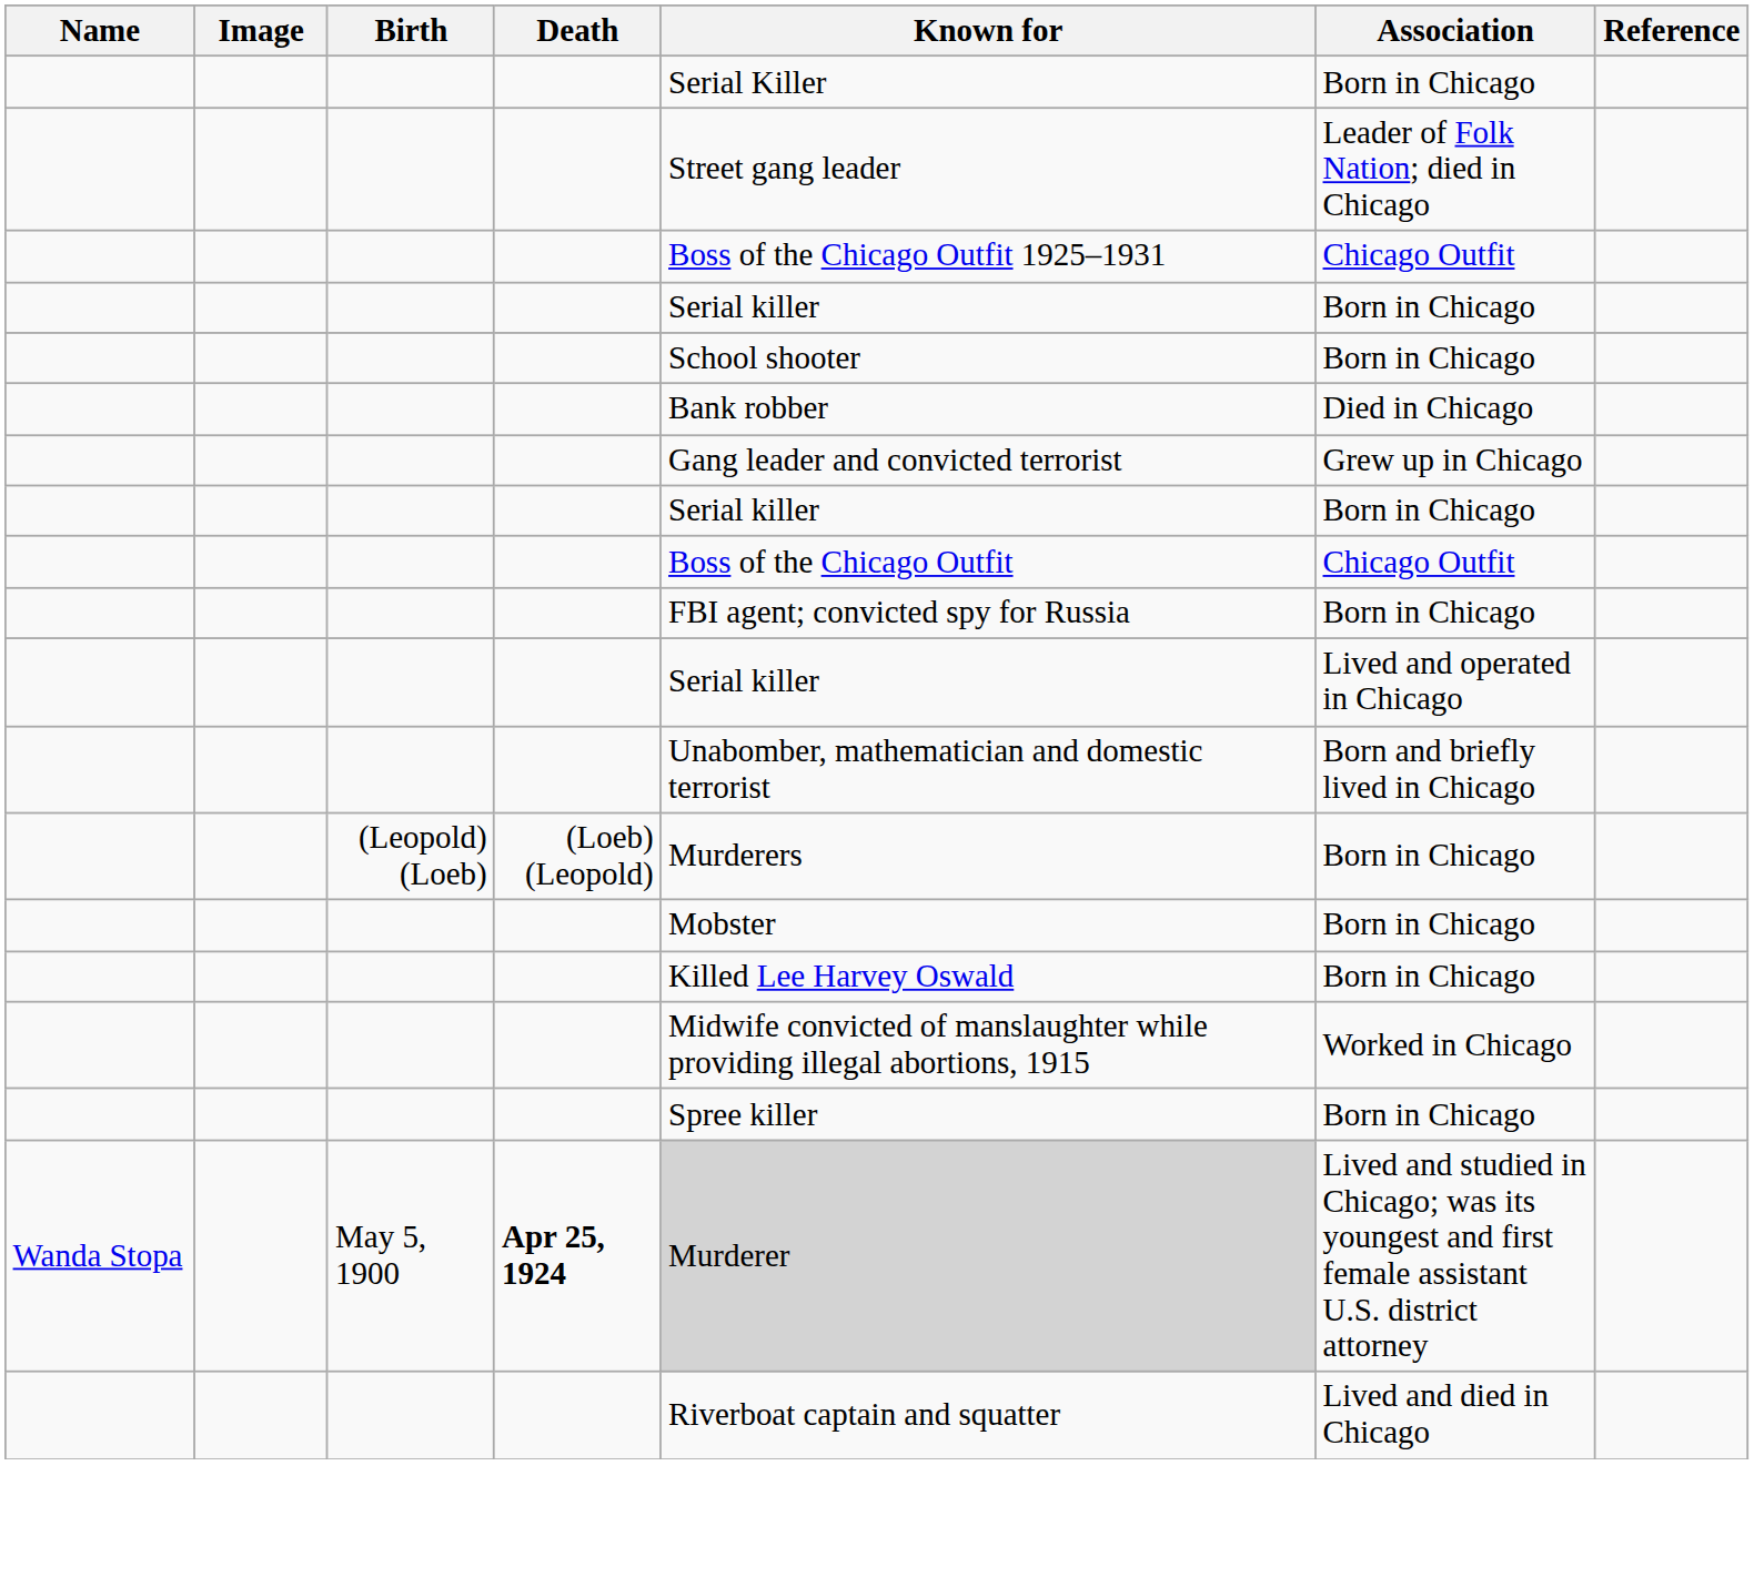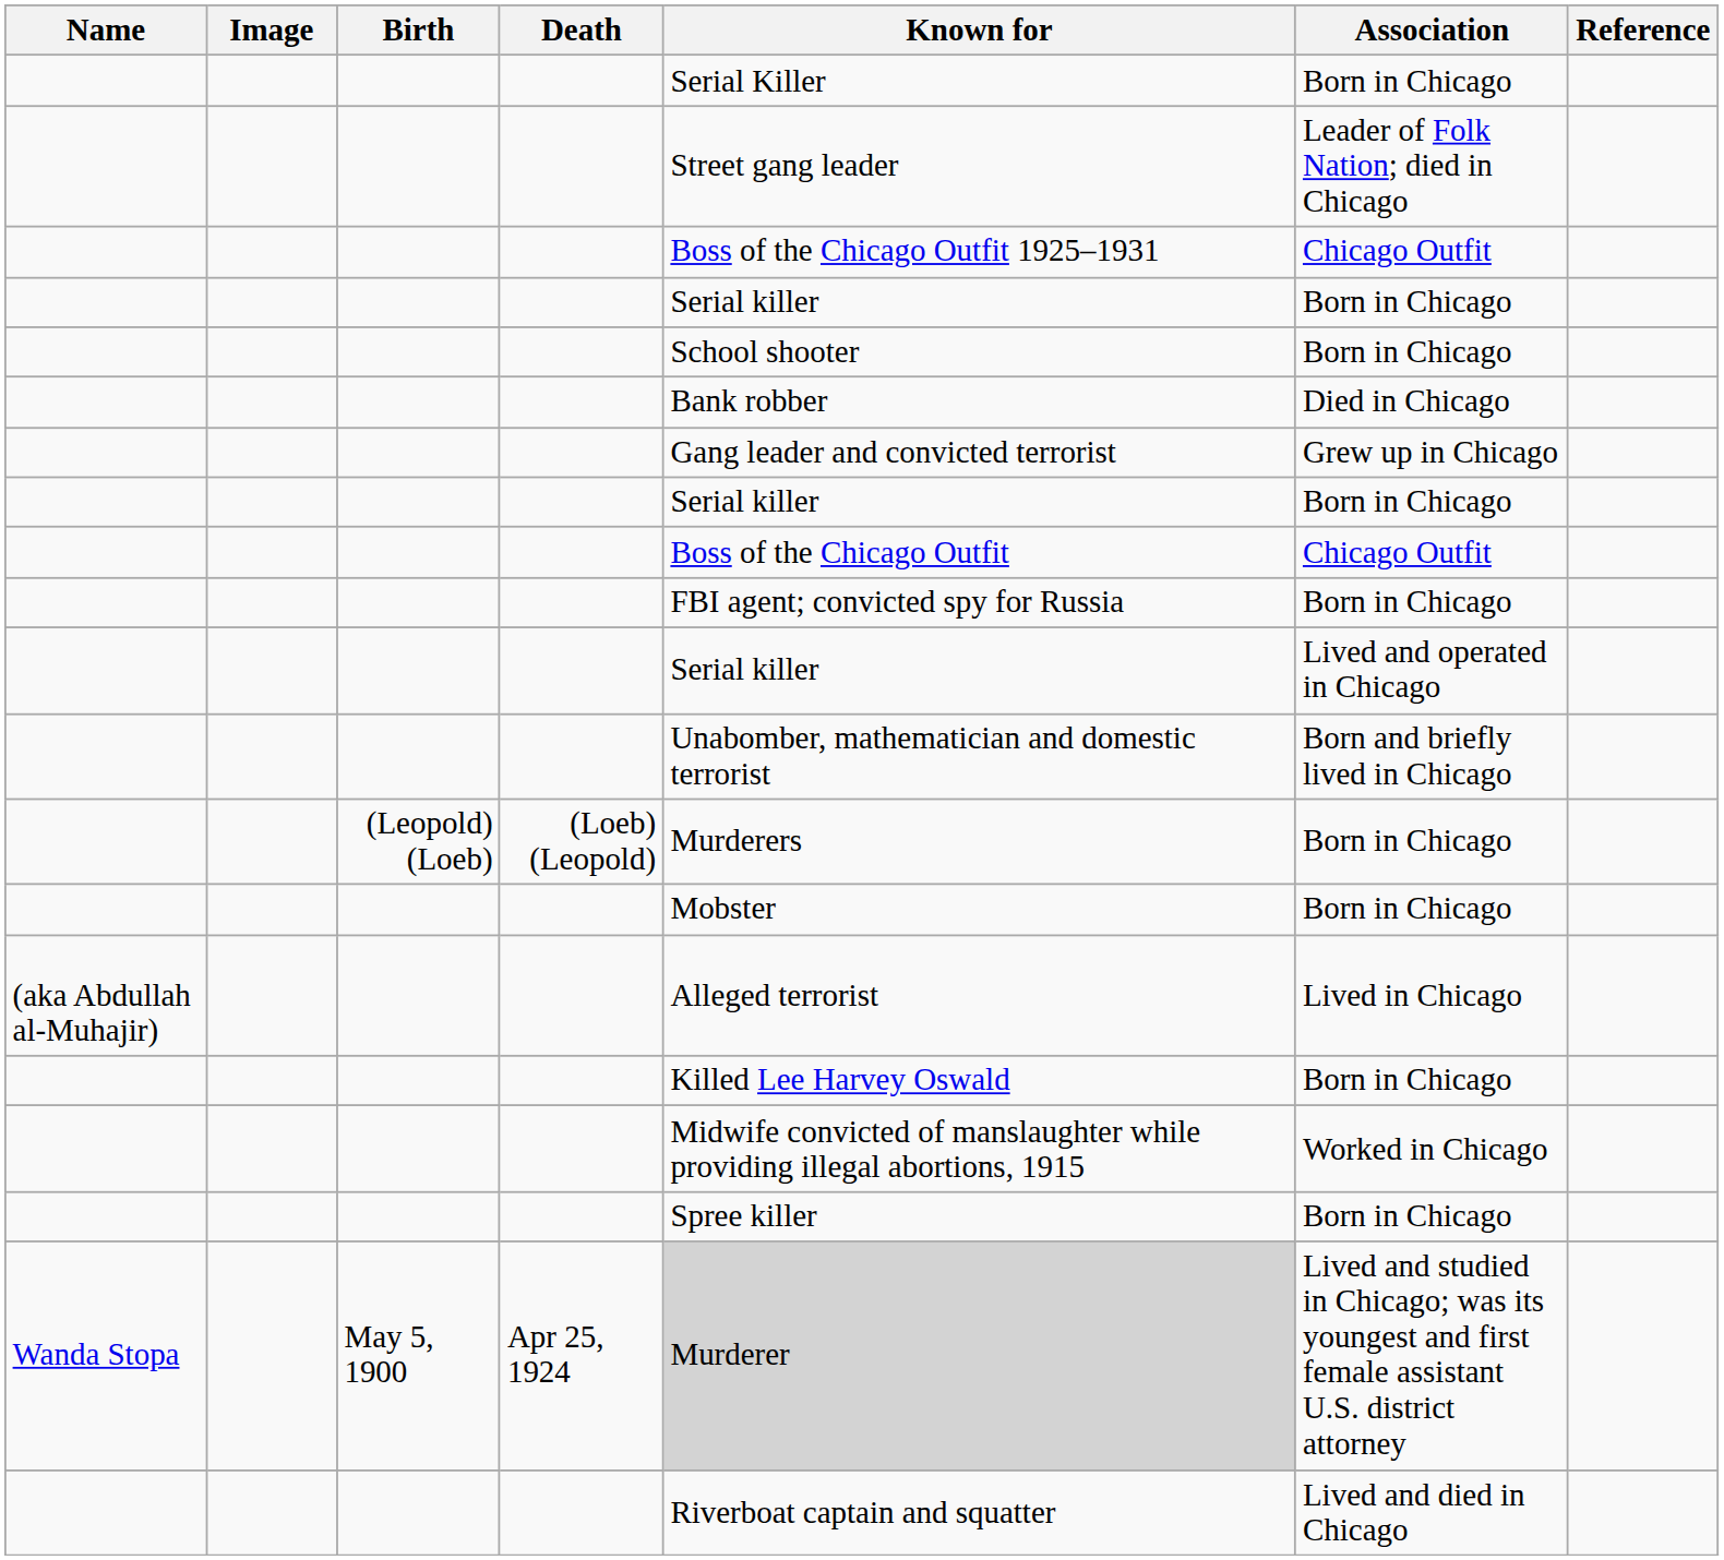 <table class="wikitable sortable">
 <tr>
 <th scope="col" width="140">Name</th>
 <th scope="col" width="80" class="unsortable">Image</th>
 <th scope="col" width="90">Birth</th>
 <th scope="col" width="90">Death</th>
 <th scope="col" width="600" class="unsortable">Known for</th>
 <th scope="col" width="200" class="unsortable">Association</th>
 <th scope="col" width="30" class="unsortable">Reference</th>
 </tr>
 <tr>
 <td></td>
 <td></td>
 <td align=right></td>
 <td align=right></td>
 <td>Serial Killer</td>
 <td>Born in Chicago</td>
 </tr>
 <tr>
 <td></td>
 <td></td>
 <td align=right></td>
 <td align=right></td>
 <td>Street gang leader</td>
 <td>Leader of <a href='#'>Folk Nation</a>; died in Chicago</td>
 <td align="center"></td>
 </tr>
 <tr>
 <td></td>
 <td></td>
 <td align=right></td>
 <td align=right></td>
 <td><a href='#'>Boss</a> of the <a href='#'>Chicago Outfit</a> 1925–1931</td>
 <td><a href='#'>Chicago Outfit</a></td>
 <td align="center"></td>
 </tr>
 <tr>
 <td></td>
 <td></td>
 <td align=right></td>
 <td align=right></td>
 <td>Serial killer</td>
 <td>Born in Chicago</td>
 <td></td>
 </tr>
 <tr>
 <td></td>
 <td></td>
 <td align=right></td>
 <td align=right></td>
 <td>School shooter</td>
 <td>Born in Chicago</td>
 <td></td>
 </tr>
 <tr>
 <td></td>
 <td></td>
 <td align=right></td>
 <td align=right></td>
 <td>Bank robber</td>
 <td>Died in Chicago</td>
 <td align="center"></td>
 </tr>
 <tr>
 <td></td>
 <td></td>
 <td align=right></td>
 <td></td>
 <td>Gang leader and convicted terrorist</td>
 <td>Grew up in Chicago</td>
 <td align="center"></td>
 </tr>
 <tr>
 <td></td>
 <td></td>
 <td align=right></td>
 <td align=right></td>
 <td>Serial killer</td>
 <td>Born in Chicago</td>
 <td align="center"></td>
 </tr>
 <tr>
 <td></td>
 <td></td>
 <td align=right></td>
 <td align=right></td>
 <td><a href='#'>Boss</a> of the <a href='#'>Chicago Outfit</a></td>
 <td><a href='#'>Chicago Outfit</a></td>
 <td align="center"></td>
 </tr>
 <tr>
 <td></td>
 <td></td>
 <td align=right></td>
 <td align=right></td>
 <td>FBI agent; convicted spy for Russia</td>
 <td>Born in Chicago</td>
 <td align="center"></td>
 </tr>
 <tr>
 <td></td>
 <td></td>
 <td align=right></td>
 <td align=right></td>
 <td>Serial killer</td>
 <td>Lived and operated in Chicago</td>
 <td align="center"></td>
 </tr>
 <tr>
 <td></td>
 <td></td>
 <td align=right></td>
 <td align=right></td>
 <td>Unabomber, mathematician and domestic terrorist</td>
 <td>Born and briefly lived in Chicago</td>
 <td></td>
 </tr>
 <tr>
 <td></td>
 <td><br></td>
 <td align=right> (Leopold)<br> (Loeb)</td>
 <td align=right> (Loeb)<br> (Leopold)</td>
 <td>Murderers</td>
 <td>Born in Chicago</td>
 <td></td>
 </tr>
 <tr>
 <td></td>
 <td></td>
 <td align=right></td>
 <td align=right></td>
 <td>Mobster</td>
 <td>Born in Chicago</td>
 <td align="center"></td>
 </tr>
 <tr>
+<td><br>(aka Abdullah al-Muhajir)</td>
+<td></td>
+<td align=right></td>
+<td></td>
+<td>Alleged terrorist</td>
+<td>Lived in Chicago</td>
+<td align="center"></td>
+</tr>
+<tr>
 <td></td>
 <td></td>
 <td align=right></td>
 <td align=right></td>
 <td>Killed <a href='#'>Lee Harvey Oswald</a></td>
 <td>Born in Chicago</td>
 <td align="center"></td>
 </tr>
 <tr>
 <td></td>
 <td></td>
 <td></td>
 <td></td>
 <td>Midwife convicted of manslaughter while providing illegal abortions, 1915</td>
 <td>Worked in Chicago</td>
 <td></td>
 </tr>
 <tr>
 <td></td>
 <td></td>
 <td align=right></td>
 <td align=right></td>
 <td>Spree killer</td>
 <td>Born in Chicago</td>
 <td align="center"></td>
 </tr>
 <tr>
 <td><a href='#'>Wanda Stopa</a></td>
 <td></td>
 <td>May 5, 1900</td>
-<td><strong>Apr 25, 1924</strong></td>
+<td>Apr 25, 1924</td>
 <td style="background: lightgrey;">Murderer</td>
 <td>Lived and studied in Chicago; was its youngest and first female assistant U.S. district attorney</td>
 <td></td>
 </tr>
 <tr>
 <td></td>
 <td></td>
 <td align=right></td>
 <td align=right></td>
 <td>Riverboat captain and squatter</td>
 <td>Lived and died in Chicago</td>
 <td align="center"></td>
 </tr>
 <tr>
 </tr>
 </table>
